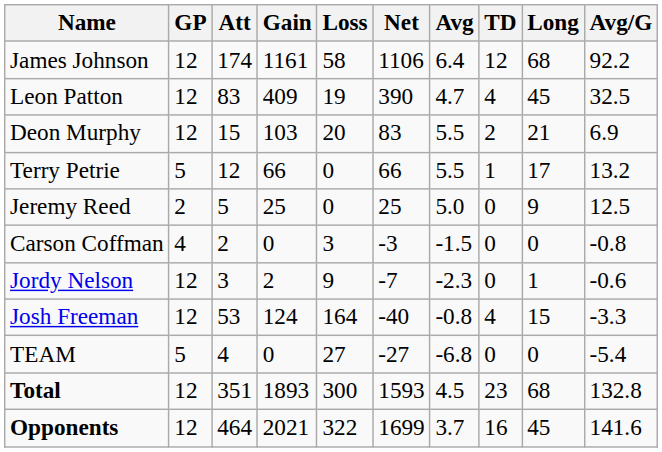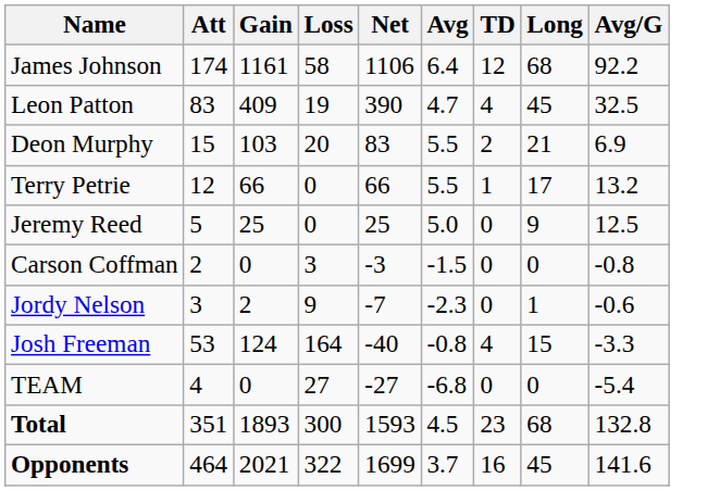 <table class="wikitable" style="white-space:nowrap;">
 <tr>
 <th>Name</th>
-<th>GP</th>
 <th>Att</th>
 <th>Gain</th>
 <th>Loss</th>
 <th>Net</th>
 <th>Avg</th>
 <th>TD</th>
 <th>Long</th>
 <th>Avg/G</th>
 </tr>
 <tr>
 <td>James Johnson</td>
-<td>12</td>
 <td>174</td>
 <td>1161</td>
 <td>58</td>
 <td>1106</td>
 <td>6.4</td>
 <td>12</td>
 <td>68</td>
 <td>92.2</td>
 </tr>
 <tr>
 <td>Leon Patton</td>
-<td>12</td>
 <td>83</td>
 <td>409</td>
 <td>19</td>
 <td>390</td>
 <td>4.7</td>
 <td>4</td>
 <td>45</td>
 <td>32.5</td>
 </tr>
 <tr>
 <td>Deon Murphy</td>
-<td>12</td>
 <td>15</td>
 <td>103</td>
 <td>20</td>
 <td>83</td>
 <td>5.5</td>
 <td>2</td>
 <td>21</td>
 <td>6.9</td>
 </tr>
 <tr>
 <td>Terry Petrie</td>
-<td>5</td>
 <td>12</td>
 <td>66</td>
 <td>0</td>
 <td>66</td>
 <td>5.5</td>
 <td>1</td>
 <td>17</td>
 <td>13.2</td>
 </tr>
 <tr>
 <td>Jeremy Reed</td>
-<td>2</td>
 <td>5</td>
 <td>25</td>
 <td>0</td>
 <td>25</td>
 <td>5.0</td>
 <td>0</td>
 <td>9</td>
 <td>12.5</td>
 </tr>
 <tr>
 <td>Carson Coffman</td>
-<td>4</td>
 <td>2</td>
 <td>0</td>
 <td>3</td>
 <td>-3</td>
 <td>-1.5</td>
 <td>0</td>
 <td>0</td>
 <td>-0.8</td>
 </tr>
 <tr>
 <td><a href='#'>Jordy Nelson</a></td>
-<td>12</td>
 <td>3</td>
 <td>2</td>
 <td>9</td>
 <td>-7</td>
 <td>-2.3</td>
 <td>0</td>
 <td>1</td>
 <td>-0.6</td>
 </tr>
 <tr>
 <td><a href='#'>Josh Freeman</a></td>
-<td>12</td>
 <td>53</td>
 <td>124</td>
 <td>164</td>
 <td>-40</td>
 <td>-0.8</td>
 <td>4</td>
 <td>15</td>
 <td>-3.3</td>
 </tr>
 <tr>
 <td>TEAM</td>
-<td>5</td>
 <td>4</td>
 <td>0</td>
 <td>27</td>
 <td>-27</td>
 <td>-6.8</td>
 <td>0</td>
 <td>0</td>
 <td>-5.4</td>
 </tr>
 <tr>
 <td><strong>Total</strong></td>
-<td>12</td>
 <td>351</td>
 <td>1893</td>
 <td>300</td>
 <td>1593</td>
 <td>4.5</td>
 <td>23</td>
 <td>68</td>
 <td>132.8</td>
 </tr>
 <tr>
 <td><strong>Opponents</strong></td>
-<td>12</td>
 <td>464</td>
 <td>2021</td>
 <td>322</td>
 <td>1699</td>
 <td>3.7</td>
 <td>16</td>
 <td>45</td>
 <td>141.6</td>
 </tr>
 </table>
